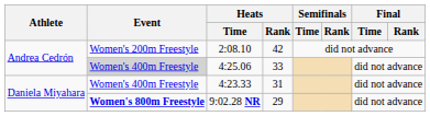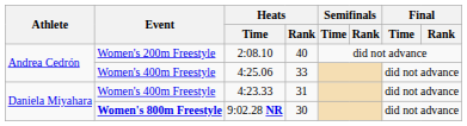 <table class=wikitable style="font-size:90%">
 <tr>
 <th rowspan="2">Athlete</th>
 <th rowspan="2">Event</th>
 <th colspan="2">Heats</th>
 <th colspan="2">Semifinals</th>
 <th colspan="2">Final</th>
 </tr>
 <tr>
 <th>Time</th>
 <th>Rank</th>
 <th>Time</th>
 <th>Rank</th>
 <th>Time</th>
 <th>Rank</th>
 </tr>
 <tr>
 <td rowspan="2"><a href='#'>Andrea Cedrón</a></td>
 <td><a href='#'>Women's 200m Freestyle</a></td>
 <td align=center>2:08.10</td>
-<td align=center>42</td>
+<td align=center>40</td>
 <td align=center colspan=4>did not advance</td>
 </tr>
 <tr>
-<td style="background: lightgrey;"><a href='#'>Women's 400m Freestyle</a></td>
+<td><a href='#'>Women's 400m Freestyle</a></td>
 <td align=center>4:25.06</td>
 <td align=center>33</td>
 <td colspan= 2 bgcolor="wheat"></td>
 <td align=center colspan=2>did not advance</td>
 </tr>
 <tr>
 <td rowspan="2"><a href='#'>Daniela Miyahara</a></td>
 <td><a href='#'>Women's 400m Freestyle</a></td>
 <td align=center>4:23.33</td>
 <td align=center>31</td>
 <td colspan= 2 bgcolor="wheat"></td>
 <td align=center colspan=2>did not advance</td>
 </tr>
 <tr>
 <td><strong><a href='#'>Women's 800m Freestyle</a></strong></td>
 <td align=center>9:02.28 <strong><a href='#'>NR</a></strong></td>
-<td align=center>29</td>
+<td align=center>30</td>
 <td colspan= 2 bgcolor="wheat"></td>
 <td align=center colspan=2>did not advance</td>
 </tr>
 </table>
